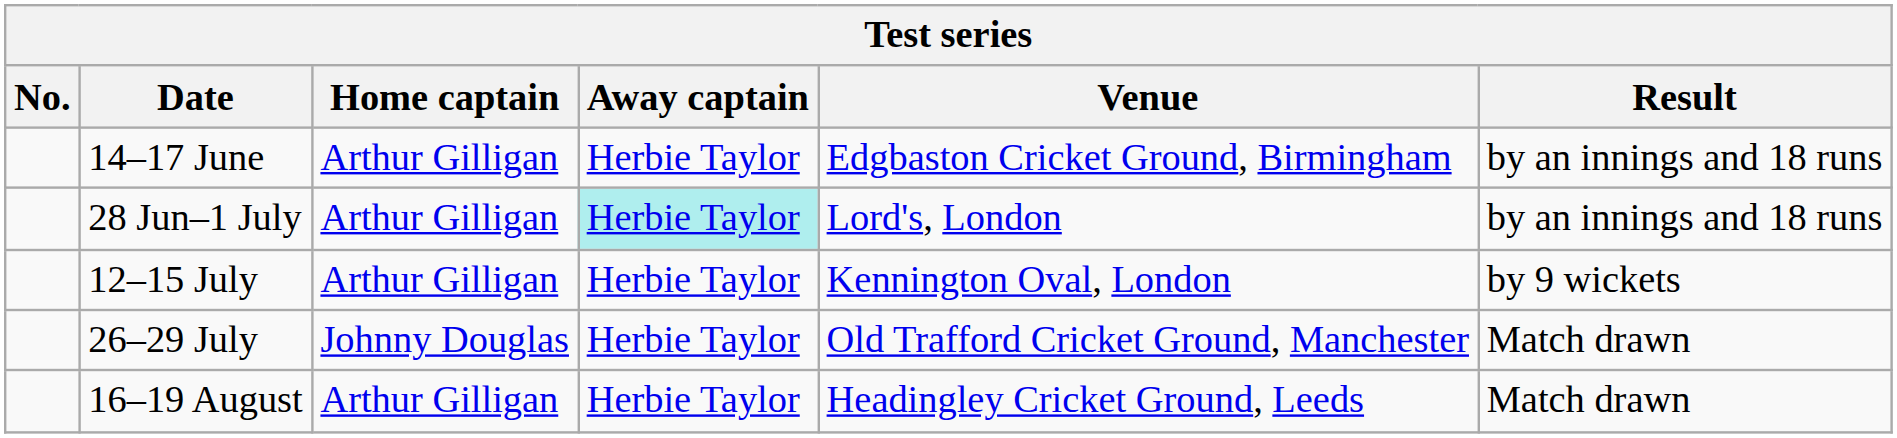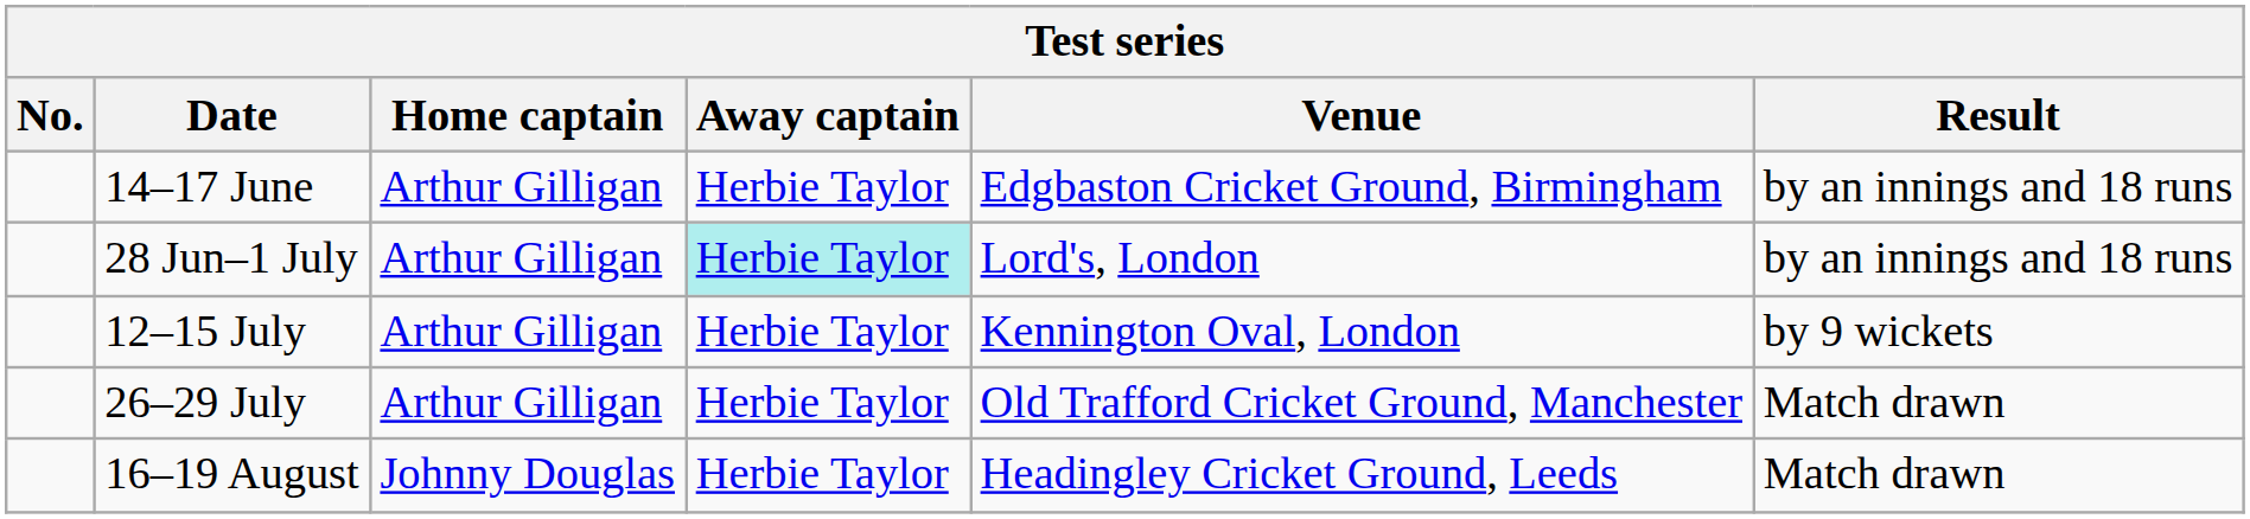 <table class="wikitable">
 <tr>
 <th colspan="9">Test series</th>
 </tr>
 <tr>
 <th>No.</th>
 <th>Date</th>
 <th>Home captain</th>
 <th>Away captain</th>
 <th>Venue</th>
 <th>Result</th>
 </tr>
 <tr>
 <td></td>
 <td>14–17 June</td>
 <td><a href='#'>Arthur Gilligan</a></td>
 <td><a href='#'>Herbie Taylor</a></td>
 <td><a href='#'>Edgbaston Cricket Ground</a>, <a href='#'>Birmingham</a></td>
 <td> by an innings and 18 runs</td>
 </tr>
 <tr>
 <td></td>
 <td>28 Jun–1 July</td>
 <td><a href='#'>Arthur Gilligan</a></td>
 <td style="background: paleturquoise;"><a href='#'>Herbie Taylor</a></td>
 <td><a href='#'>Lord's</a>, <a href='#'>London</a></td>
 <td> by an innings and 18 runs</td>
 </tr>
 <tr>
 <td></td>
 <td>12–15 July</td>
 <td><a href='#'>Arthur Gilligan</a></td>
 <td><a href='#'>Herbie Taylor</a></td>
 <td><a href='#'>Kennington Oval</a>, <a href='#'>London</a></td>
 <td> by 9 wickets</td>
 </tr>
 <tr>
 <td></td>
 <td>26–29 July</td>
-<td><a href='#'>Johnny Douglas</a></td>
+<td><a href='#'>Arthur Gilligan</a></td>
 <td><a href='#'>Herbie Taylor</a></td>
 <td><a href='#'>Old Trafford Cricket Ground</a>, <a href='#'>Manchester</a></td>
 <td>Match drawn</td>
 </tr>
 <tr>
 <td></td>
 <td>16–19 August</td>
-<td><a href='#'>Arthur Gilligan</a></td>
+<td><a href='#'>Johnny Douglas</a></td>
 <td><a href='#'>Herbie Taylor</a></td>
 <td><a href='#'>Headingley Cricket Ground</a>, <a href='#'>Leeds</a></td>
 <td>Match drawn</td>
 </tr>
 </table>
